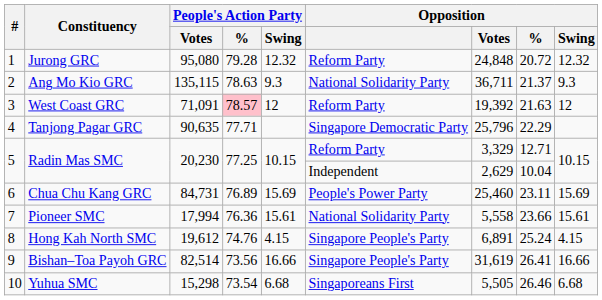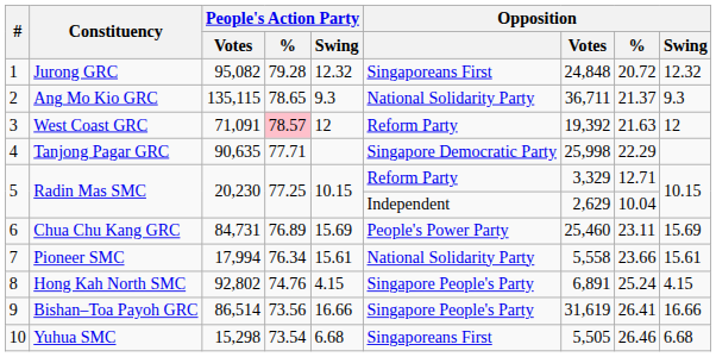 <table class="wikitable sortable">
 <tr>
 <th rowspan=2>#</th>
 <th rowspan=2>Constituency</th>
 <th colspan=3><a href='#'>People's Action Party</a></th>
 <th colspan=4>Opposition</th>
 </tr>
 <tr>
 <th data-sort-type="number">Votes</th>
 <th data-sort-type="number">%</th>
 <th>Swing</th>
 <th data-sort-type="number"></th>
 <th data-sort-type="number">Votes</th>
 <th data-sort-type="number">%</th>
 <th>Swing</th>
 </tr>
 <tr>
 <td>1</td>
 <td><a href='#'>Jurong GRC</a></td>
-<td align=right>95,080</td>
+<td align=right>95,082</td>
 <td>79.28</td>
 <td> 12.32</td>
-<td><a href='#'>Reform Party</a></td>
+<td><a href='#'>Singaporeans First</a></td>
 <td align=right>24,848</td>
 <td>20.72</td>
 <td> 12.32</td>
 </tr>
 <tr>
 <td>2</td>
 <td><a href='#'>Ang Mo Kio GRC</a></td>
 <td align=right>135,115</td>
-<td>78.63</td>
+<td>78.65</td>
 <td> 9.3</td>
 <td><a href='#'>National Solidarity Party</a></td>
 <td align="right">36,711</td>
 <td>21.37</td>
 <td> 9.3</td>
 </tr>
 <tr>
 <td>3</td>
 <td><a href='#'>West Coast GRC</a></td>
 <td align=right>71,091</td>
 <td style="background: pink;">78.57</td>
 <td> 12</td>
 <td><a href='#'>Reform Party</a></td>
 <td align="right">19,392</td>
 <td>21.63</td>
 <td> 12</td>
 </tr>
 <tr>
 <td>4</td>
 <td><a href='#'>Tanjong Pagar GRC</a></td>
 <td align=right>90,635</td>
 <td>77.71</td>
 <td></td>
 <td><a href='#'>Singapore Democratic Party</a></td>
-<td align=right>25,796</td>
+<td align=right>25,998</td>
 <td>22.29</td>
 <td></td>
 </tr>
 <tr>
 <td rowspan=2>5</td>
 <td rowspan=2><a href='#'>Radin Mas SMC</a></td>
 <td rowspan="2" style="text-align:right;">20,230</td>
 <td rowspan=2>77.25</td>
 <td rowspan=2> 10.15</td>
 <td><a href='#'>Reform Party</a></td>
 <td align="right">3,329</td>
 <td>12.71</td>
 <td rowspan=2> 10.15</td>
 </tr>
 <tr>
 <td>Independent</td>
 <td align=right>2,629</td>
 <td>10.04</td>
 </tr>
 <tr>
 <td>6</td>
 <td><a href='#'>Chua Chu Kang GRC</a></td>
 <td align=right>84,731</td>
 <td>76.89</td>
 <td> 15.69</td>
 <td><a href='#'>People's Power Party</a></td>
 <td align=right>25,460</td>
 <td>23.11</td>
 <td> 15.69</td>
 </tr>
 <tr>
 <td>7</td>
 <td><a href='#'>Pioneer SMC</a></td>
 <td align=right>17,994</td>
-<td>76.36</td>
+<td>76.34</td>
 <td> 15.61</td>
 <td><a href='#'>National Solidarity Party</a></td>
 <td align=right>5,558</td>
 <td>23.66</td>
 <td> 15.61</td>
 </tr>
 <tr>
 <td>8</td>
 <td><a href='#'>Hong Kah North SMC</a></td>
-<td align=right>19,612</td>
+<td align=right>92,802</td>
 <td>74.76</td>
 <td> 4.15</td>
 <td><a href='#'>Singapore People's Party</a></td>
 <td align=right>6,891</td>
 <td>25.24</td>
 <td> 4.15</td>
 </tr>
 <tr>
 <td>9</td>
 <td><a href='#'>Bishan–Toa Payoh GRC</a></td>
-<td align=right>82,514</td>
+<td align=right>86,514</td>
 <td>73.56</td>
 <td> 16.66</td>
 <td><a href='#'>Singapore People's Party</a></td>
 <td align=right>31,619</td>
 <td>26.41</td>
 <td> 16.66</td>
 </tr>
 <tr>
 <td>10</td>
 <td><a href='#'>Yuhua SMC</a></td>
 <td align=right>15,298</td>
 <td>73.54</td>
 <td> 6.68</td>
 <td><a href='#'>Singaporeans First</a></td>
 <td align=right>5,505</td>
 <td>26.46</td>
 <td> 6.68</td>
 </tr>
 </table>
